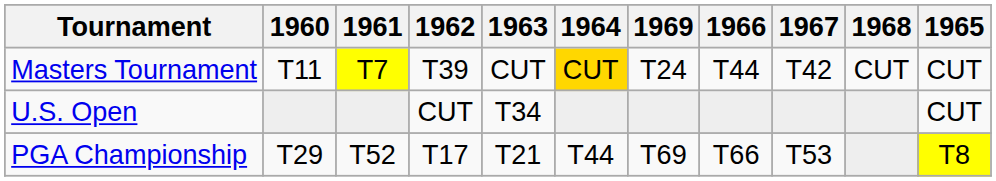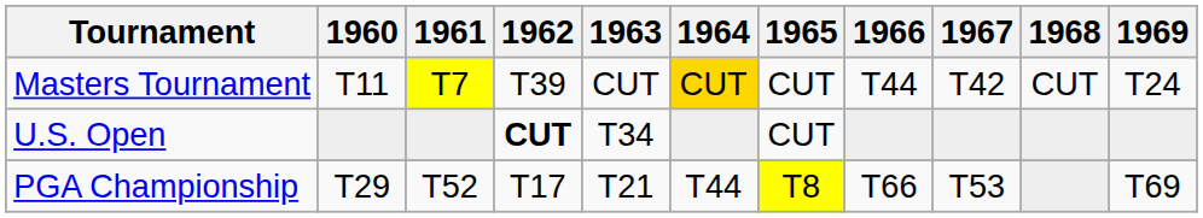 <table class="wikitable" style="font-size:95%;text-align:center;">
 <tr>
 <th>Tournament</th>
 <th>1960</th>
 <th>1961</th>
 <th>1962</th>
 <th>1963</th>
 <th>1964</th>
-<th>1969</th>
+<th>1965</th>
 <th>1966</th>
 <th>1967</th>
 <th>1968</th>
-<th>1965</th>
+<th>1969</th>
 </tr>
 <tr>
 <td align=left><a href='#'>Masters Tournament</a></td>
 <td>T11</td>
 <td style="background:yellow;">T7</td>
 <td>T39</td>
 <td>CUT</td>
 <td style="background: gold;">CUT</td>
-<td>T24</td>
+<td>CUT</td>
 <td>T44</td>
 <td>T42</td>
 <td>CUT</td>
-<td>CUT</td>
+<td>T24</td>
 </tr>
 <tr>
 <td align=left><a href='#'>U.S. Open</a></td>
 <td style="background:#eeeeee;"></td>
 <td style="background:#eeeeee;"></td>
+<td><strong>CUT</strong></td>
+<td>T34</td>
+<td style="background:#eeeeee;"></td>
 <td>CUT</td>
-<td>T34</td>
 <td style="background:#eeeeee;"></td>
 <td style="background:#eeeeee;"></td>
 <td style="background:#eeeeee;"></td>
 <td style="background:#eeeeee;"></td>
-<td style="background:#eeeeee;"></td>
-<td>CUT</td>
 </tr>
 <tr>
 <td align=left><a href='#'>PGA Championship</a></td>
 <td>T29</td>
 <td>T52</td>
 <td>T17</td>
 <td>T21</td>
 <td>T44</td>
-<td>T69</td>
+<td style="background:yellow;">T8</td>
 <td>T66</td>
 <td>T53</td>
 <td style="background:#eeeeee;"></td>
-<td style="background:yellow;">T8</td>
+<td>T69</td>
 </tr>
 </table>
